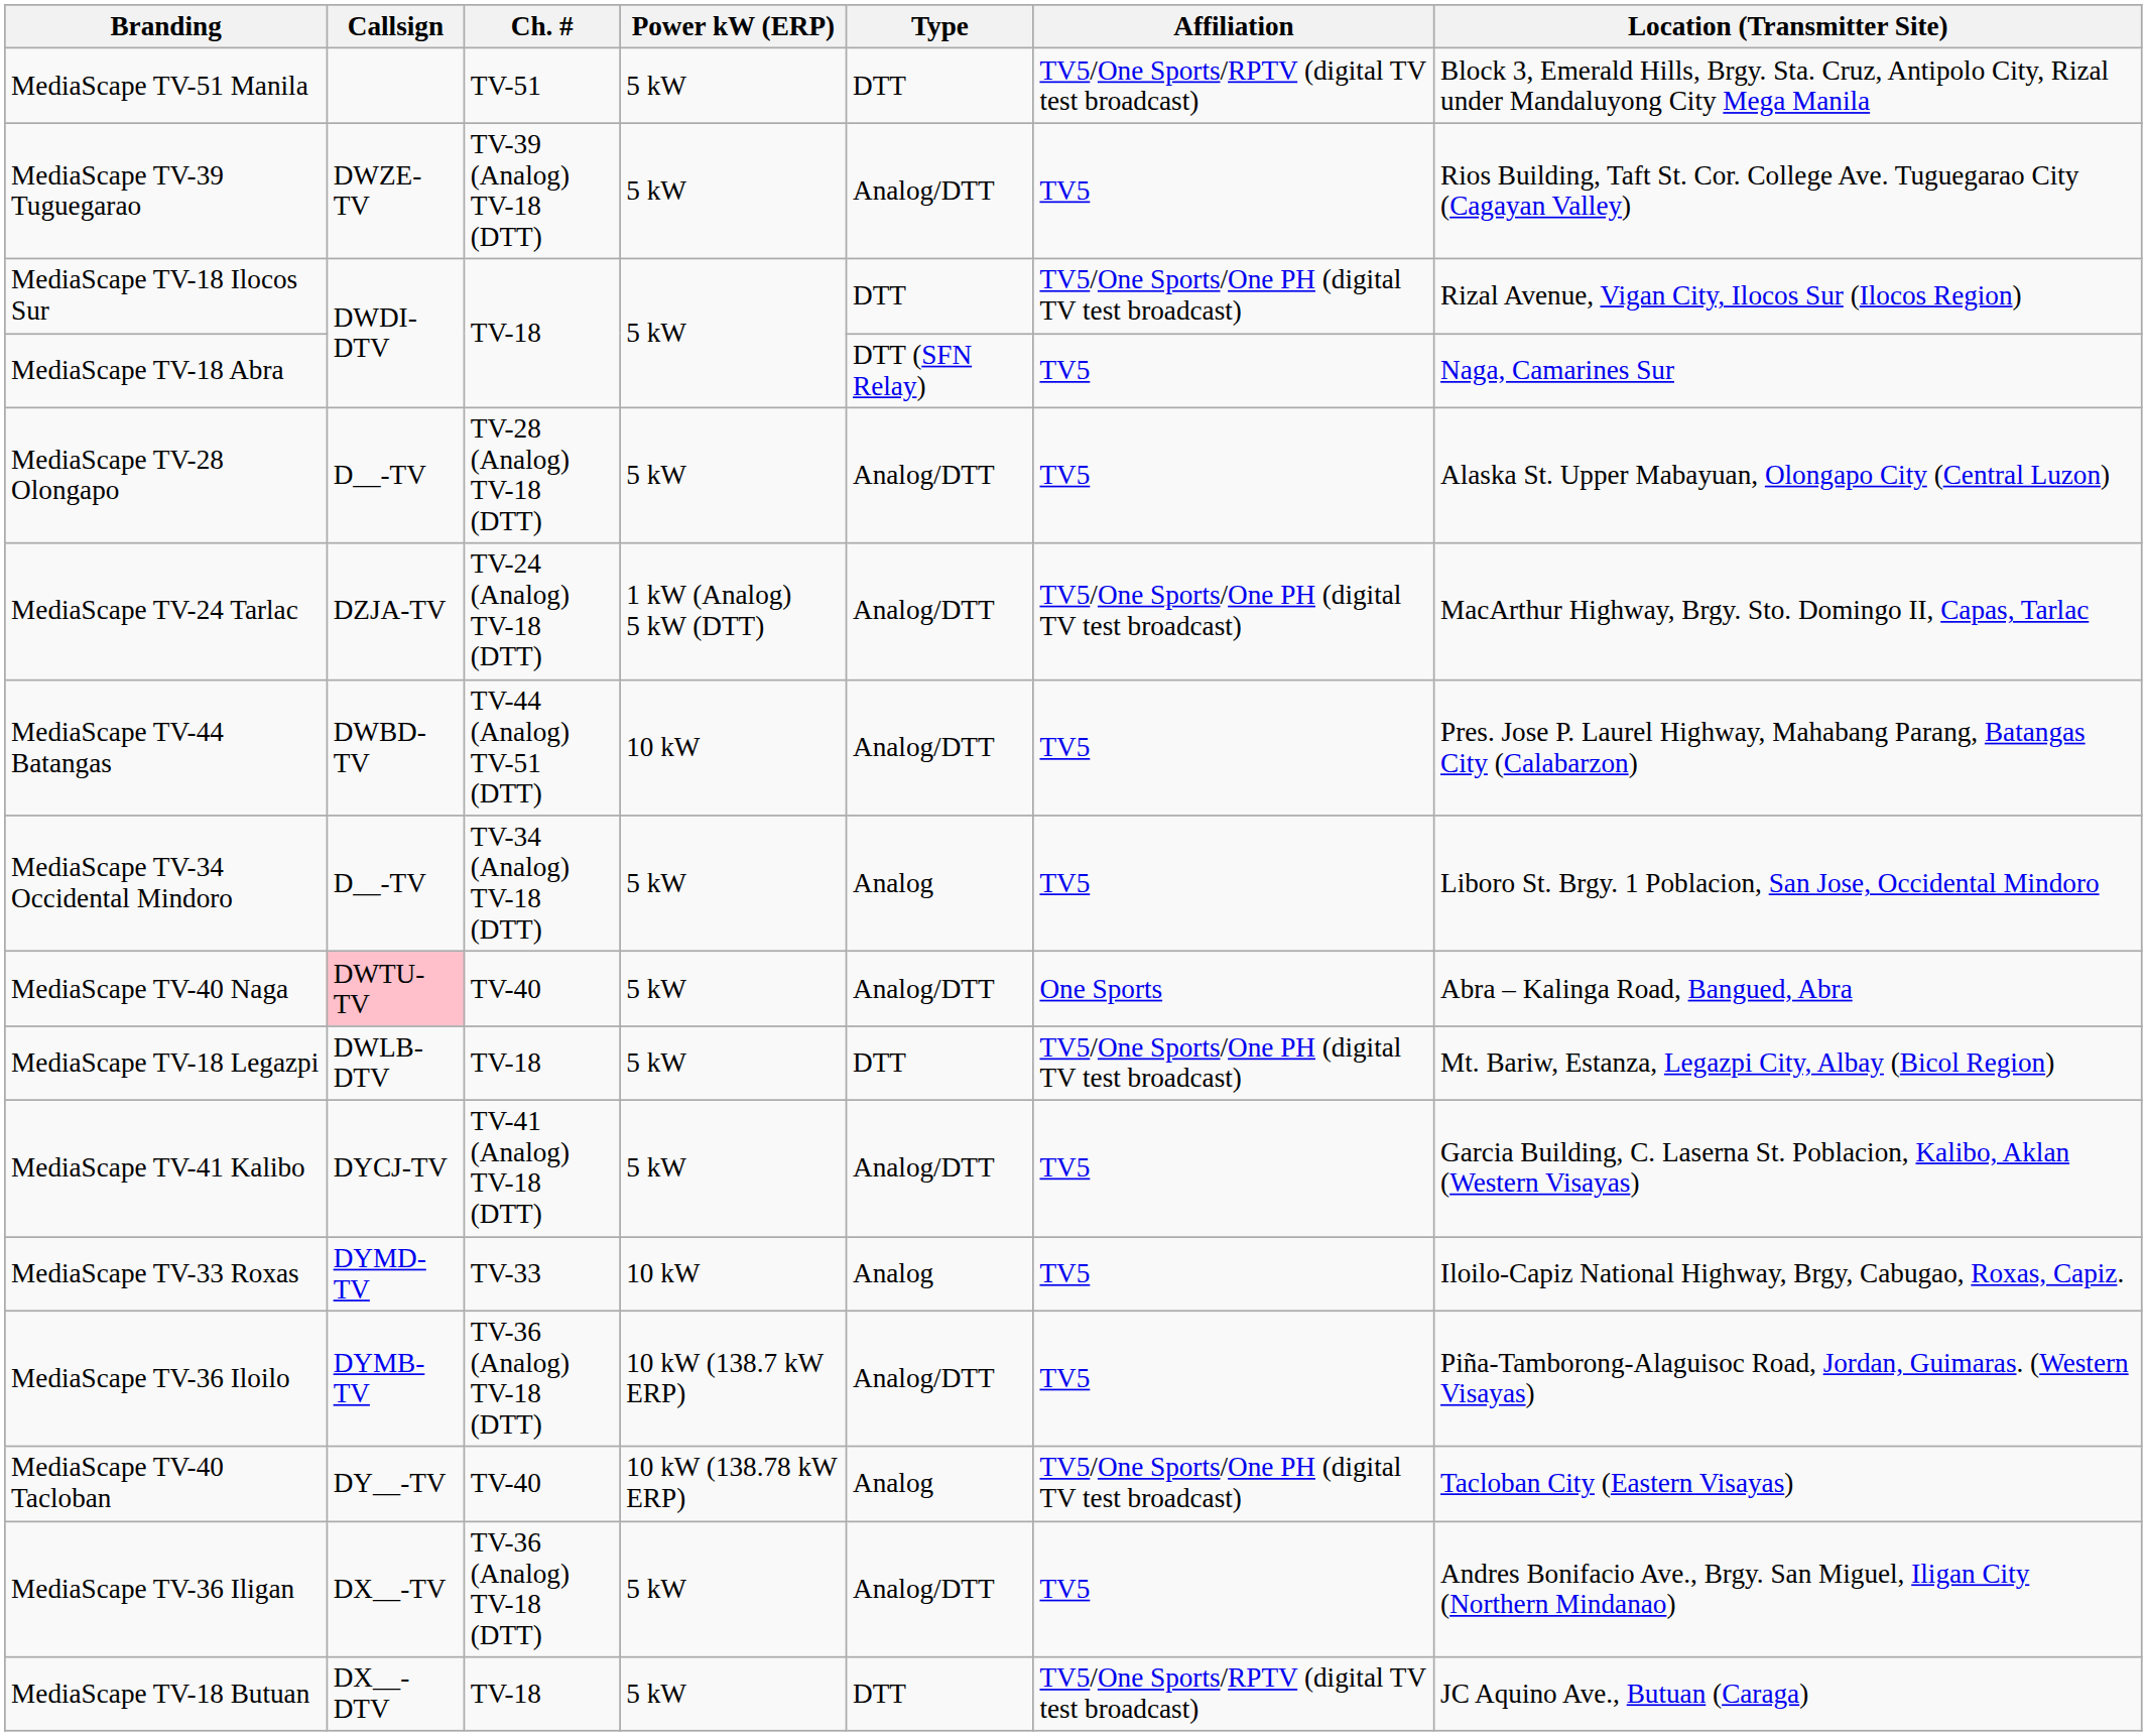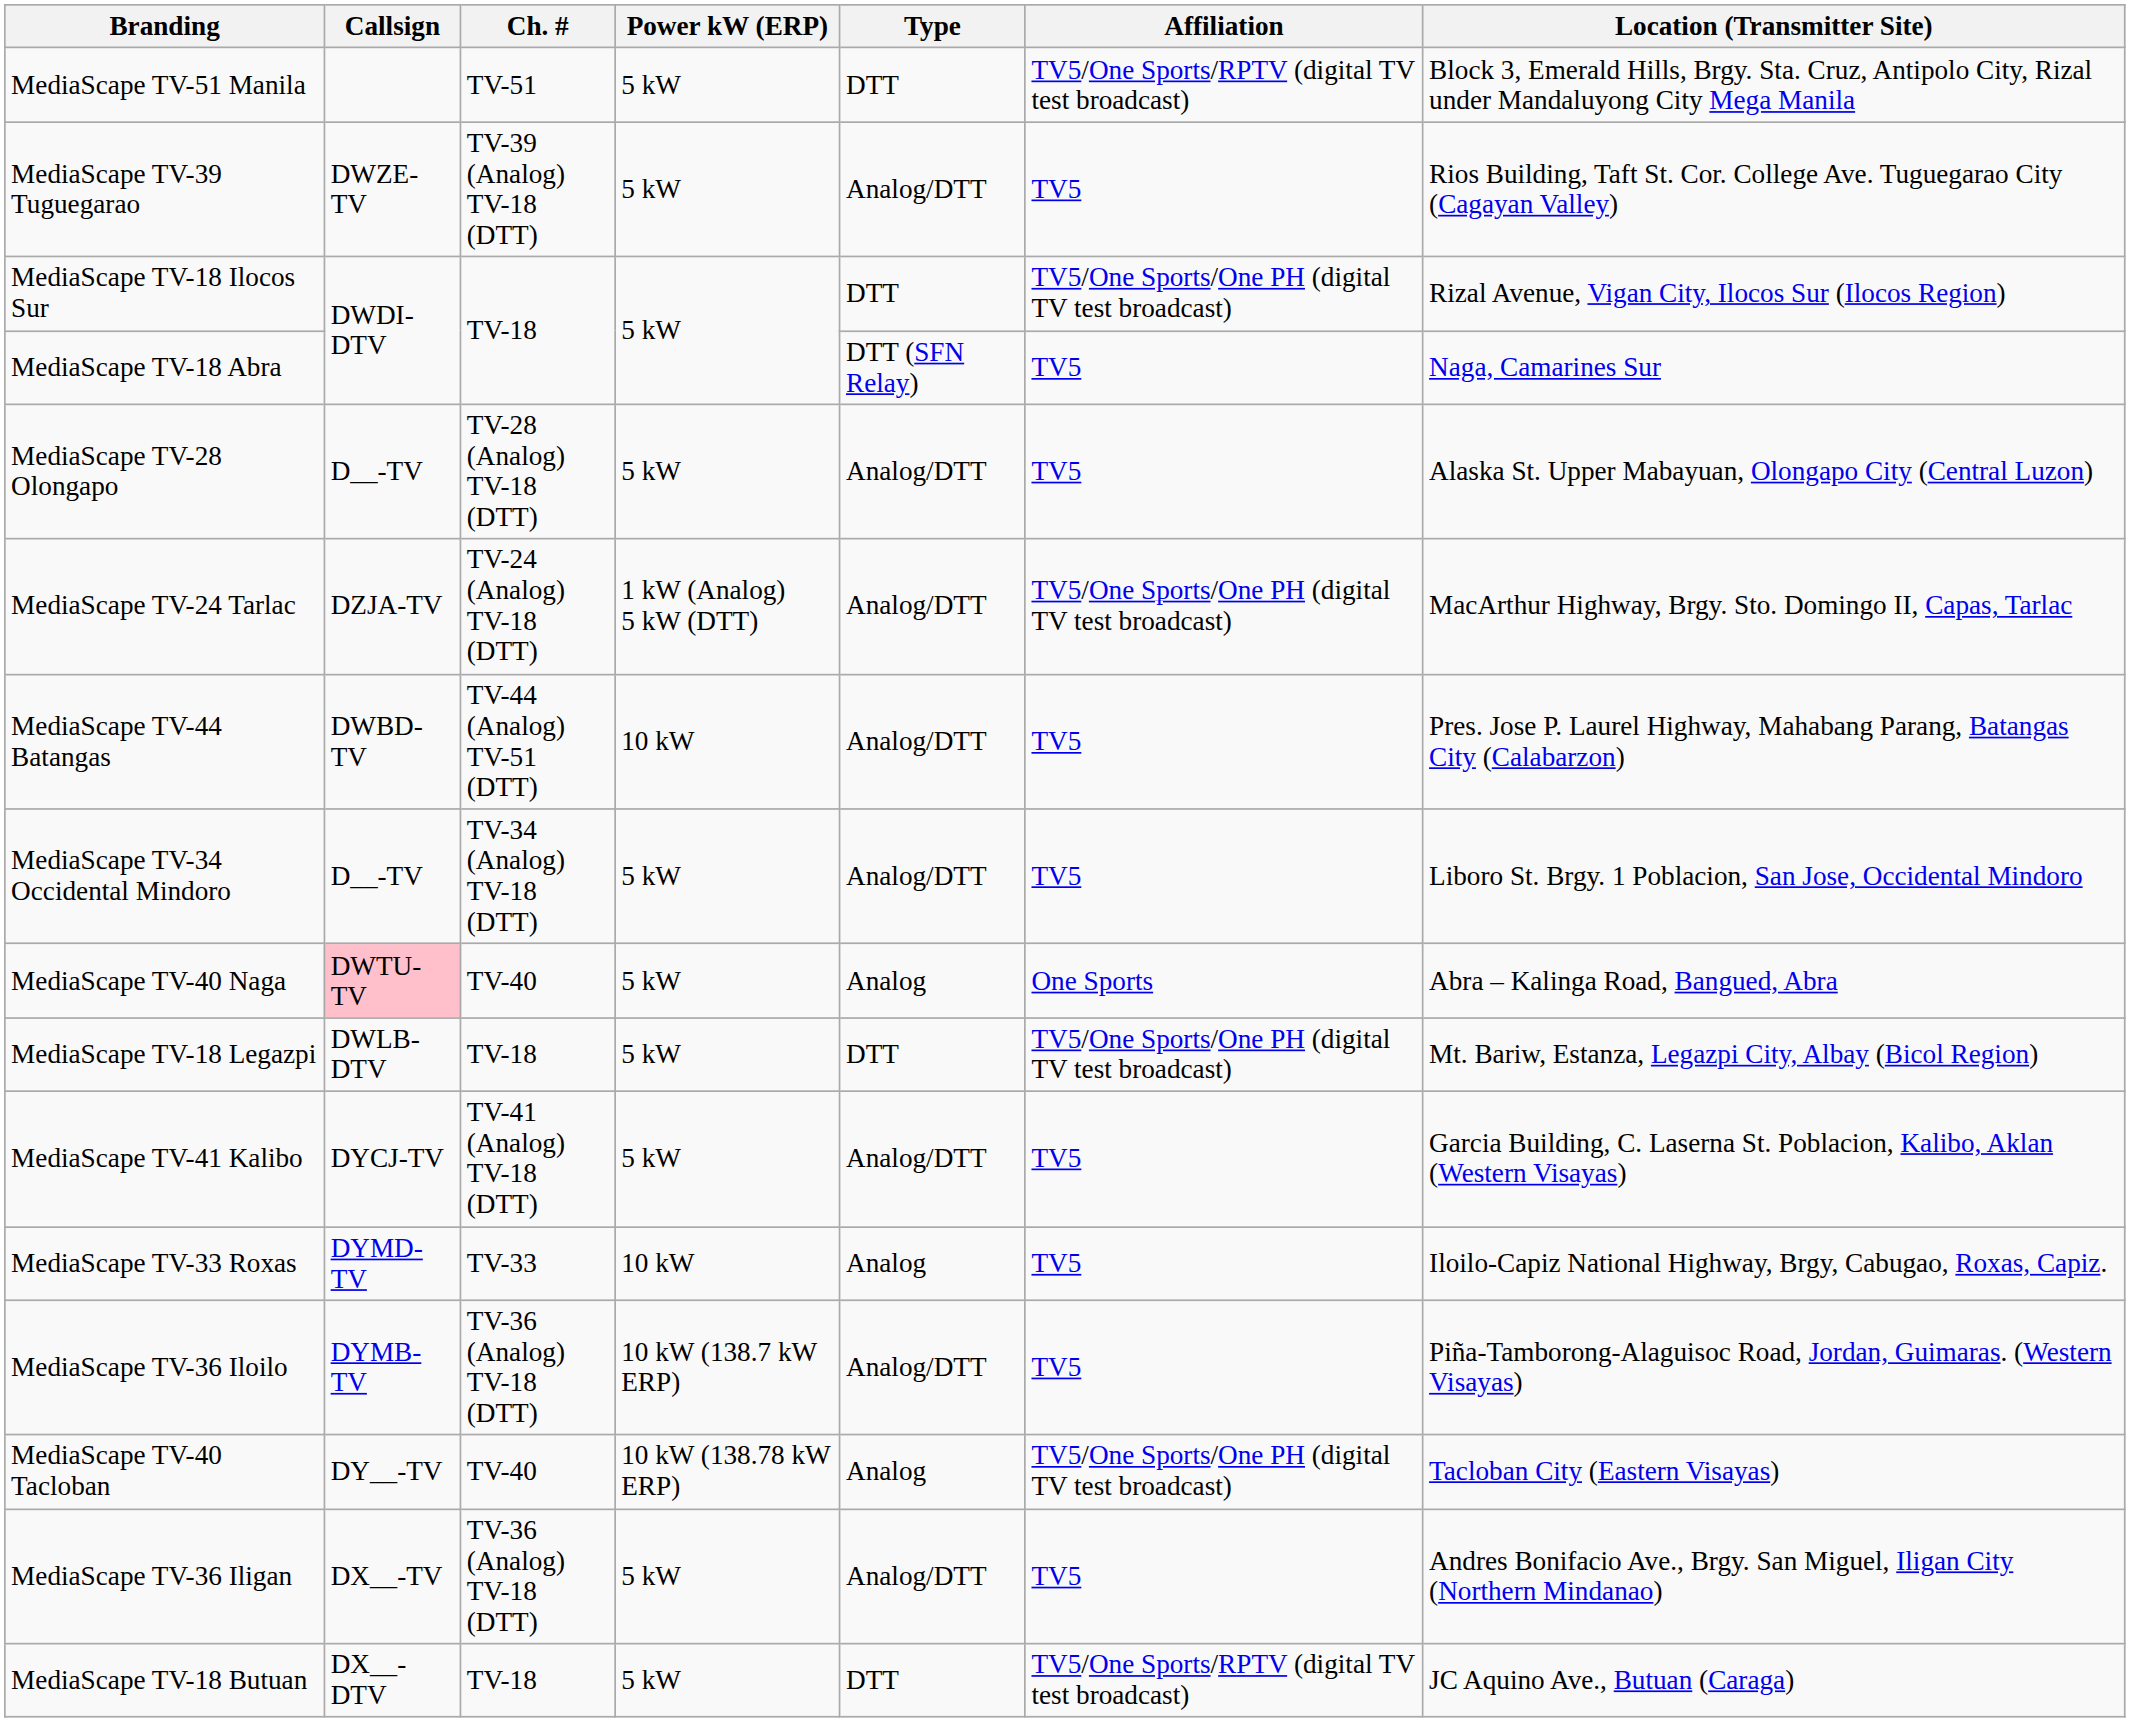 <table class="wikitable sortable">
 <tr>
 <th>Branding</th>
 <th>Callsign</th>
 <th>Ch. #</th>
 <th>Power kW (ERP)</th>
 <th>Type</th>
 <th>Affiliation</th>
 <th class="unsortable">Location (Transmitter Site)</th>
 </tr>
 <tr>
 <td>MediaScape TV-51 Manila</td>
 <td></td>
 <td>TV-51</td>
 <td>5 kW</td>
 <td>DTT</td>
 <td><a href='#'>TV5</a>/<a href='#'>One Sports</a>/<a href='#'>RPTV</a> (digital TV test broadcast)</td>
 <td>Block 3, Emerald Hills, Brgy. Sta. Cruz, Antipolo City, Rizal under Mandaluyong City <a href='#'>Mega Manila</a></td>
 </tr>
 <tr>
 <td>MediaScape TV-39 Tuguegarao</td>
 <td>DWZE-TV</td>
 <td>TV-39 (Analog) <br> TV-18 (DTT)</td>
 <td>5 kW</td>
 <td>Analog/DTT</td>
 <td><a href='#'>TV5</a></td>
 <td>Rios Building, Taft St. Cor. College Ave. Tuguegarao City (<a href='#'>Cagayan Valley</a>)</td>
 </tr>
 <tr>
 <td>MediaScape TV-18 Ilocos Sur</td>
 <td rowspan="2">DWDI-DTV</td>
 <td rowspan="2">TV-18</td>
 <td rowspan="2">5 kW</td>
 <td>DTT</td>
 <td><a href='#'>TV5</a>/<a href='#'>One Sports</a>/<a href='#'>One PH</a> (digital TV test broadcast)</td>
 <td>Rizal Avenue, <a href='#'>Vigan City, Ilocos Sur</a> (<a href='#'>Ilocos Region</a>)</td>
 </tr>
 <tr>
 <td>MediaScape TV-18 Abra</td>
 <td>DTT (<a href='#'>SFN Relay</a>)</td>
 <td><a href='#'>TV5</a></td>
 <td><a href='#'>Naga, Camarines Sur</a></td>
 </tr>
 <tr>
 <td>MediaScape TV-28 Olongapo</td>
 <td>D__-TV</td>
 <td>TV-28 (Analog) <br> TV-18 (DTT)</td>
 <td>5 kW</td>
 <td>Analog/DTT</td>
 <td><a href='#'>TV5</a></td>
 <td>Alaska St. Upper Mabayuan, <a href='#'>Olongapo City</a> (<a href='#'>Central Luzon</a>)</td>
 </tr>
 <tr>
 <td>MediaScape TV-24 Tarlac</td>
 <td>DZJA-TV</td>
 <td>TV-24 (Analog) <br> TV-18 (DTT)</td>
 <td>1 kW (Analog) <br> 5 kW (DTT)</td>
 <td rowspan=1>Analog/DTT</td>
 <td><a href='#'>TV5</a>/<a href='#'>One Sports</a>/<a href='#'>One PH</a> (digital TV test broadcast)</td>
 <td>MacArthur Highway, Brgy. Sto. Domingo II, <a href='#'>Capas, Tarlac</a></td>
 </tr>
 <tr>
 <td>MediaScape TV-44 Batangas</td>
 <td>DWBD-TV</td>
 <td>TV-44 (Analog) <br> TV-51 (DTT)</td>
 <td>10 kW</td>
 <td rowspan=1>Analog/DTT</td>
 <td><a href='#'>TV5</a></td>
 <td>Pres. Jose P. Laurel Highway, Mahabang Parang, <a href='#'>Batangas City</a> (<a href='#'>Calabarzon</a>)</td>
 </tr>
 <tr>
 <td>MediaScape TV-34 Occidental Mindoro</td>
 <td>D__-TV</td>
 <td>TV-34 (Analog) <br> TV-18 (DTT)</td>
 <td>5 kW</td>
-<td rowspan=1>Analog</td>
+<td>Analog/DTT</td>
 <td><a href='#'>TV5</a></td>
 <td>Liboro St. Brgy. 1 Poblacion, <a href='#'>San Jose, Occidental Mindoro</a></td>
 </tr>
 <tr>
 <td>MediaScape TV-40 Naga</td>
 <td style="background: pink;">DWTU-TV</td>
 <td>TV-40</td>
 <td>5 kW</td>
-<td>Analog/DTT</td>
+<td rowspan=1>Analog</td>
 <td><a href='#'>One Sports</a></td>
 <td>Abra – Kalinga Road, <a href='#'>Bangued, Abra</a></td>
 </tr>
 <tr>
 <td>MediaScape TV-18 Legazpi</td>
 <td>DWLB-DTV</td>
 <td>TV-18</td>
 <td>5 kW</td>
 <td>DTT</td>
 <td><a href='#'>TV5</a>/<a href='#'>One Sports</a>/<a href='#'>One PH</a> (digital TV test broadcast)</td>
 <td>Mt. Bariw, Estanza, <a href='#'>Legazpi City, Albay</a> (<a href='#'>Bicol Region</a>)</td>
 </tr>
 <tr>
 <td>MediaScape TV-41 Kalibo</td>
 <td>DYCJ-TV</td>
 <td>TV-41 (Analog) <br> TV-18 (DTT)</td>
 <td>5 kW</td>
 <td rowspan=1>Analog/DTT</td>
 <td><a href='#'>TV5</a></td>
 <td>Garcia Building, C. Laserna St. Poblacion, <a href='#'>Kalibo, Aklan</a> (<a href='#'>Western Visayas</a>)</td>
 </tr>
 <tr>
 <td>MediaScape TV-33 Roxas</td>
 <td><a href='#'>DYMD-TV</a></td>
 <td>TV-33</td>
 <td>10 kW</td>
 <td rowspan=1>Analog</td>
 <td><a href='#'>TV5</a></td>
 <td>Iloilo-Capiz National Highway, Brgy, Cabugao, <a href='#'>Roxas, Capiz</a>.</td>
 </tr>
 <tr>
 <td>MediaScape TV-36 Iloilo</td>
 <td><a href='#'>DYMB-TV</a></td>
 <td>TV-36 (Analog) <br> TV-18 (DTT)</td>
 <td>10 kW (138.7 kW ERP)</td>
 <td rowspan=1>Analog/DTT</td>
 <td><a href='#'>TV5</a></td>
 <td>Piña-Tamborong-Alaguisoc Road, <a href='#'>Jordan, Guimaras</a>. (<a href='#'>Western Visayas</a>)</td>
 </tr>
 <tr>
 <td>MediaScape TV-40 Tacloban</td>
 <td>DY__-TV</td>
 <td>TV-40</td>
 <td>10 kW (138.78 kW ERP)</td>
 <td rowspan=1>Analog</td>
 <td><a href='#'>TV5</a>/<a href='#'>One Sports</a>/<a href='#'>One PH</a> (digital TV test broadcast)</td>
 <td><a href='#'>Tacloban City</a> (<a href='#'>Eastern Visayas</a>)</td>
 </tr>
 <tr>
 <td>MediaScape TV-36 Iligan</td>
 <td>DX__-TV</td>
 <td>TV-36 (Analog) <br> TV-18 (DTT)</td>
 <td>5 kW</td>
 <td>Analog/DTT</td>
 <td><a href='#'>TV5</a></td>
 <td>Andres Bonifacio Ave., Brgy. San Miguel, <a href='#'>Iligan City</a> (<a href='#'>Northern Mindanao</a>)</td>
 </tr>
 <tr>
 <td>MediaScape TV-18 Butuan</td>
 <td>DX__-DTV</td>
 <td>TV-18</td>
 <td>5 kW</td>
 <td>DTT</td>
 <td><a href='#'>TV5</a>/<a href='#'>One Sports</a>/<a href='#'>RPTV</a> (digital TV test broadcast)</td>
 <td>JC Aquino Ave., <a href='#'>Butuan</a> (<a href='#'>Caraga</a>)</td>
 </tr>
 </table>
